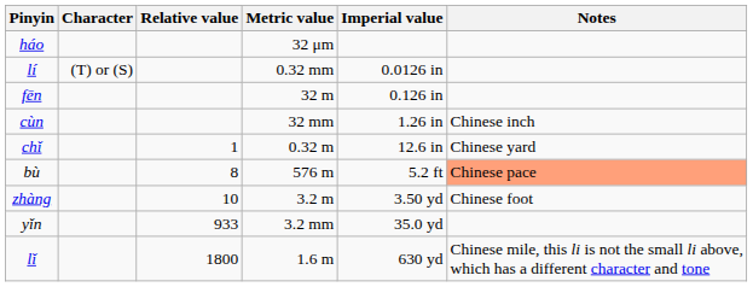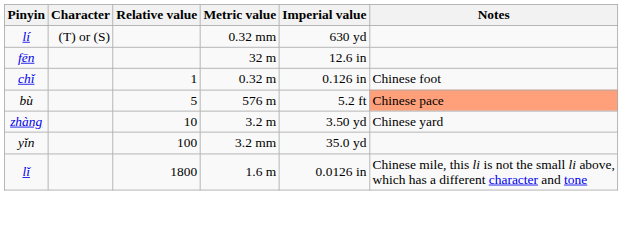 <table class="wikitable">
 <tr>
 <th>Pinyin</th>
 <th>Character</th>
 <th>Relative value</th>
 <th>Metric value</th>
 <th>Imperial value</th>
 <th>Notes</th>
 </tr>
 <tr>
-<td align=center><em><a href='#'>háo</a> </em></td>
-<td align=right></td>
-<td align=right></td>
-<td align=right>32 μm</td>
-<td align=right></td>
-<td align=right></td>
-</tr>
-<tr>
 <td align=center><em><a href='#'>lí</a></em></td>
 <td align=right> (T) or  (S)</td>
 <td align=right></td>
 <td align=right>0.32 mm</td>
-<td align=right>0.0126 in</td>
+<td align=right>630 yd</td>
 <td align=right></td>
 </tr>
 <tr>
 <td align=center><em><a href='#'>fēn</a></em></td>
 <td align=right></td>
 <td align=right></td>
 <td align=right>32 m</td>
-<td align=right>0.126 in</td>
+<td align=right>12.6 in</td>
 <td align=right></td>
-</tr>
-<tr>
-<td align=center><em><a href='#'>cùn</a></em></td>
-<td align=right></td>
-<td align=right></td>
-<td align=right>32 mm</td>
-<td align=right>1.26 in</td>
-<td align=left>Chinese inch</td>
 </tr>
 <tr>
 <td align=center><em><a href='#'>chǐ</a></em></td>
 <td align=right></td>
 <td align=right>1</td>
 <td align=right>0.32 m</td>
-<td align=right>12.6 in</td>
-<td align=left>Chinese yard</td>
+<td align=right>0.126 in</td>
+<td align=left>Chinese foot</td>
 </tr>
 <tr>
 <td align=center><em>bù</em></td>
 <td align=right></td>
-<td align=right>8</td>
+<td align=right>5</td>
 <td align=right>576 m</td>
 <td align=right>5.2 ft</td>
 <td align=left style="background: lightsalmon;">Chinese pace</td>
 </tr>
 <tr>
 <td align=center><em><a href='#'>zhàng</a></em></td>
 <td align=right></td>
 <td align=right>10</td>
 <td align=right>3.2 m</td>
 <td align=right>3.50 yd</td>
-<td align=left>Chinese foot</td>
+<td align=left>Chinese yard</td>
 </tr>
 <tr>
 <td align=center><em>yǐn</em></td>
 <td align=right></td>
-<td align=right>933</td>
+<td align=right>100</td>
 <td align=right>3.2 mm</td>
 <td align=right>35.0 yd</td>
 <td align=right></td>
 </tr>
 <tr>
 <td align=center><em><a href='#'>lǐ</a></em></td>
 <td align=right></td>
 <td align=right>1800</td>
 <td align=right>1.6 m</td>
-<td align=right>630 yd</td>
+<td align=right>0.0126 in</td>
 <td align=left>Chinese mile, this <em>li</em> is not the small <em>li</em> above,<br> which has a different <a href='#'>character</a> and <a href='#'>tone</a></td>
 </tr>
 </table>
